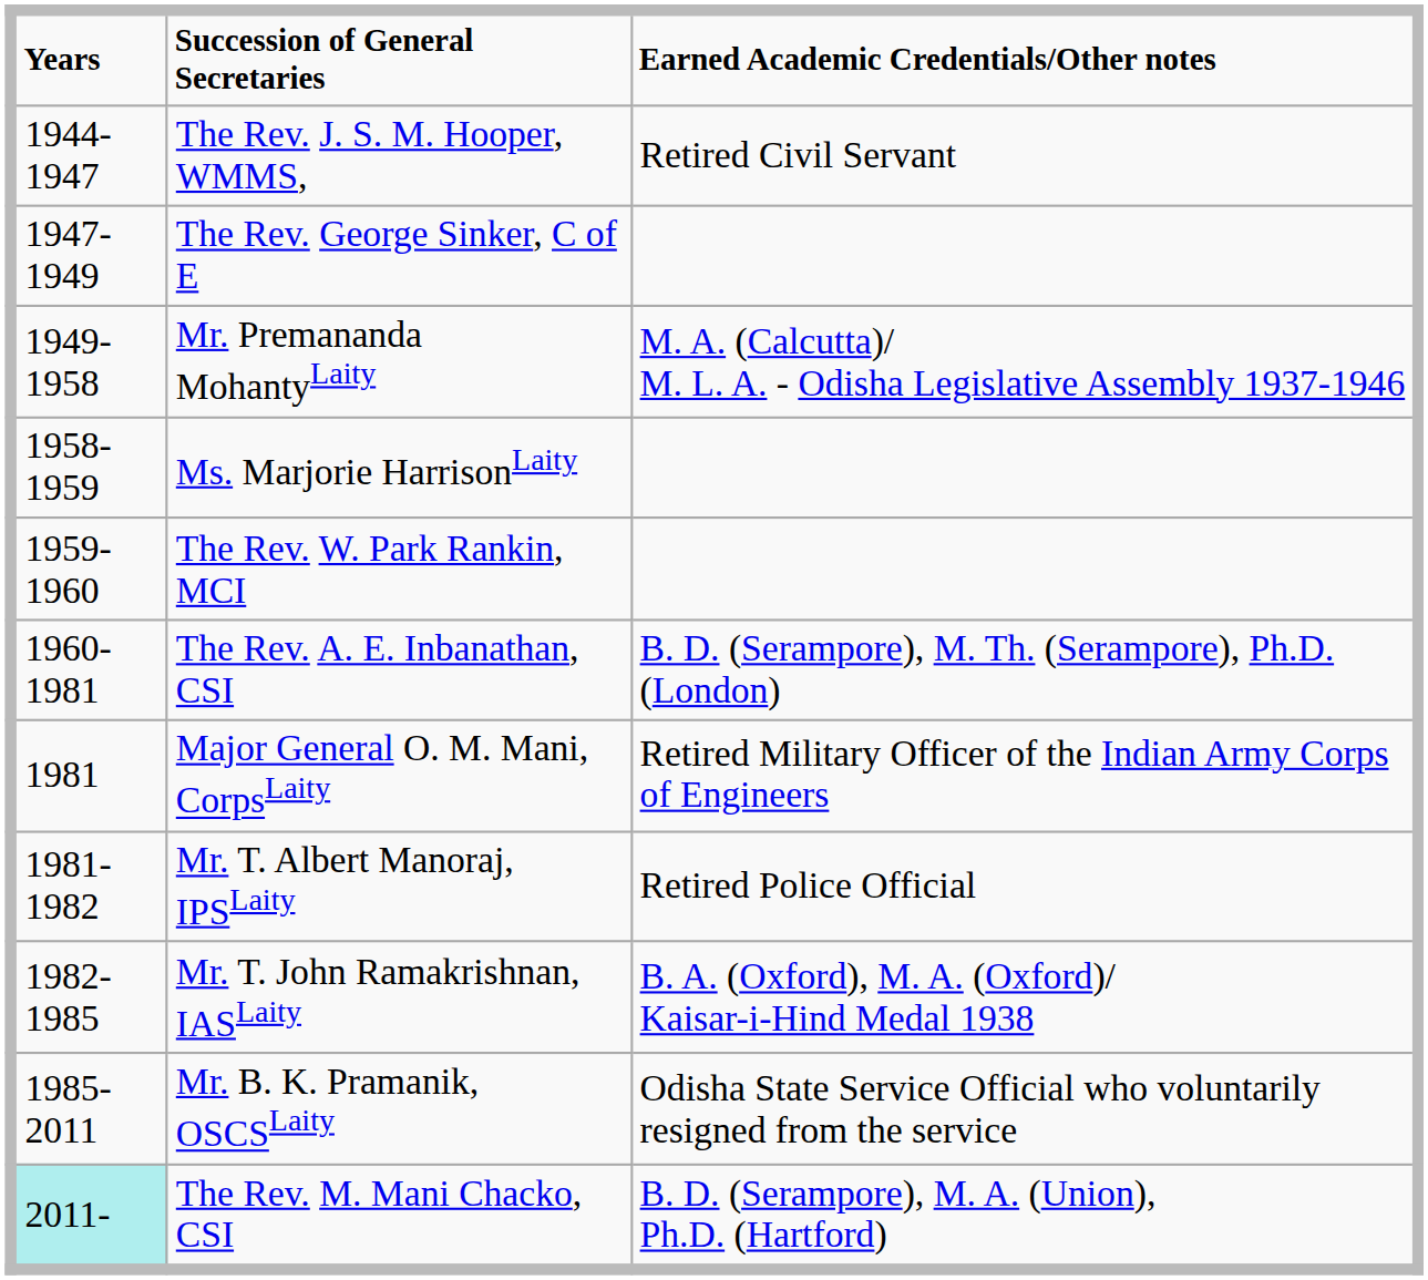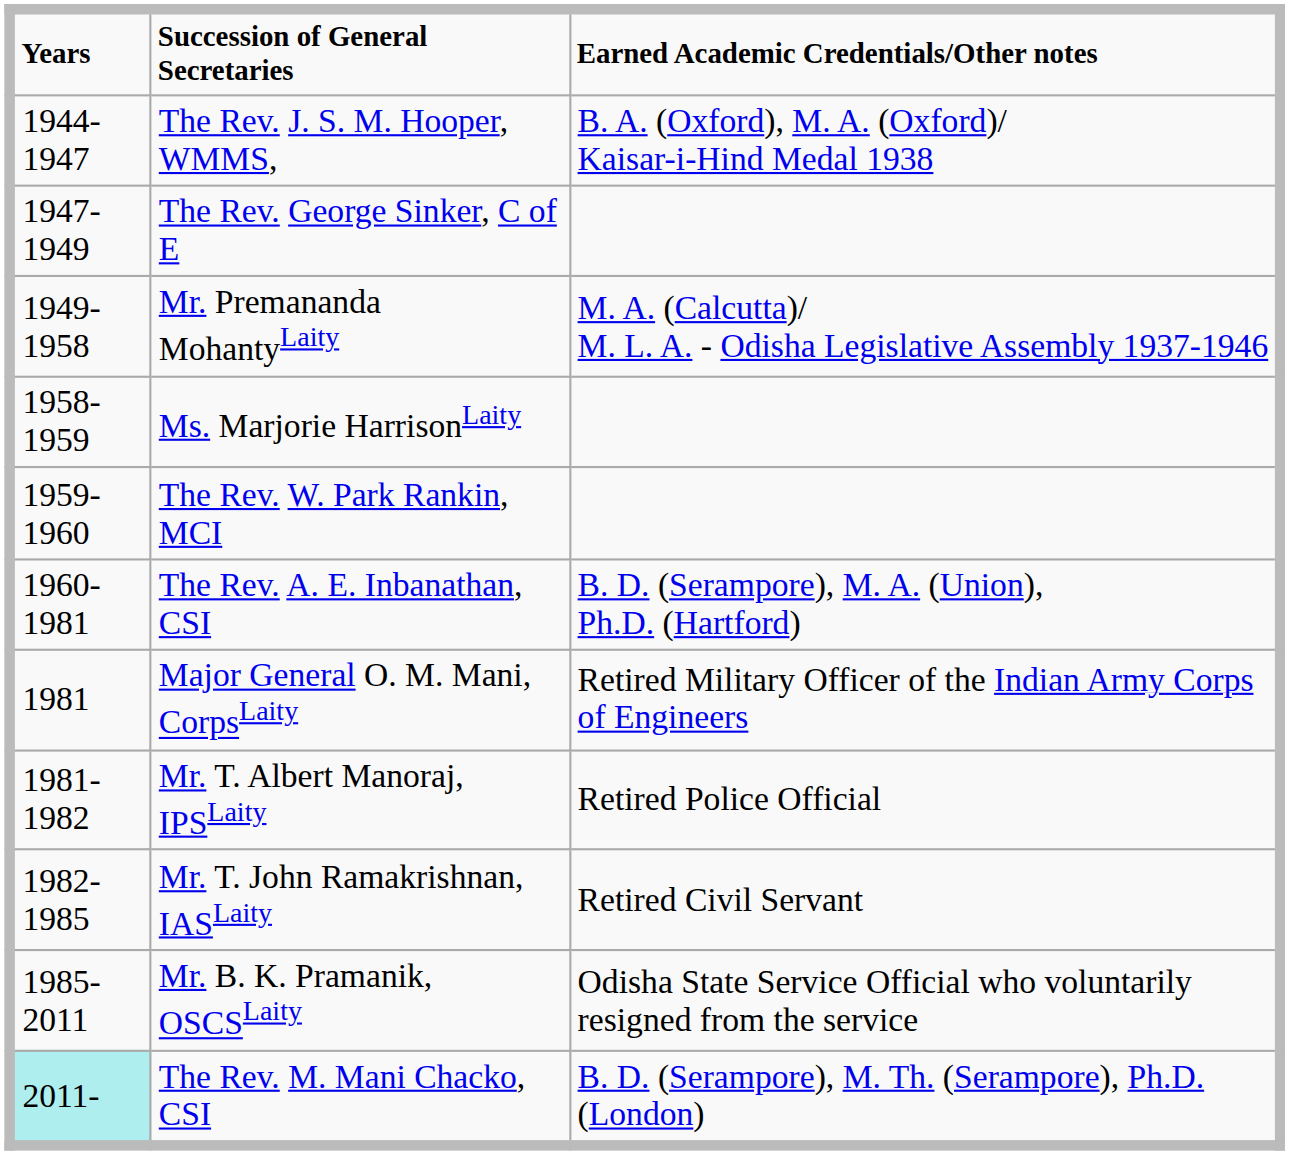 <table class="wikitable" style="border: 5px solid #BBB; margin: .96em 0 0 .9em;">
 <tr style="font-size: 86%;">
 <td><strong>Years</strong></td>
 <td><strong>Succession of General Secretaries</strong></td>
 <td><strong>Earned Academic Credentials/Other notes</strong></td>
 </tr>
 <tr>
 <td>1944-1947</td>
 <td><a href='#'>The Rev.</a> <a href='#'>J. S. M. Hooper</a>, <a href='#'>WMMS</a>,</td>
-<td>Retired Civil Servant</td>
+<td><a href='#'>B. A.</a> (<a href='#'>Oxford</a>), <a href='#'>M. A.</a> (<a href='#'>Oxford</a>)/<br><a href='#'>Kaisar-i-Hind Medal 1938</a></td>
 </tr>
 <tr>
 <td>1947-1949</td>
 <td><a href='#'>The Rev.</a> <a href='#'>George Sinker</a>, <a href='#'>C of E</a></td>
 <td></td>
 </tr>
 <tr>
 <td>1949-1958</td>
 <td><a href='#'>Mr.</a> Premananda Mohanty<sup><a href='#'>Laity</a></sup></td>
 <td><a href='#'>M. A.</a> (<a href='#'>Calcutta</a>)/<br><a href='#'>M. L. A.</a> - <a href='#'>Odisha Legislative Assembly 1937-1946</a></td>
 </tr>
 <tr>
 <td>1958-1959</td>
 <td><a href='#'>Ms.</a> Marjorie Harrison<sup><a href='#'>Laity</a></sup></td>
 <td></td>
 </tr>
 <tr>
 <td>1959-1960</td>
 <td><a href='#'>The Rev.</a> <a href='#'>W. Park Rankin</a>, <a href='#'>MCI</a></td>
 <td></td>
 </tr>
 <tr>
 <td>1960-1981</td>
 <td><a href='#'>The Rev.</a> <a href='#'>A. E. Inbanathan</a>, <a href='#'>CSI</a></td>
-<td><a href='#'>B. D.</a> (<a href='#'>Serampore</a>), <a href='#'>M. Th.</a> (<a href='#'>Serampore</a>), <a href='#'>Ph.D.</a> (<a href='#'>London</a>)</td>
+<td><a href='#'>B. D.</a> (<a href='#'>Serampore</a>), <a href='#'>M. A.</a> (<a href='#'>Union</a>),<br> <a href='#'>Ph.D.</a> (<a href='#'>Hartford</a>)</td>
 </tr>
 <tr>
 <td>1981</td>
 <td><a href='#'>Major General</a> O. M. Mani, <a href='#'>Corps</a><sup><a href='#'>Laity</a></sup></td>
 <td>Retired Military Officer of the <a href='#'>Indian Army Corps of Engineers</a></td>
 </tr>
 <tr>
 <td>1981-1982</td>
 <td><a href='#'>Mr.</a> T. Albert Manoraj, <a href='#'>IPS</a><sup><a href='#'>Laity</a></sup></td>
 <td>Retired Police Official</td>
 </tr>
 <tr>
 <td>1982-1985</td>
 <td><a href='#'>Mr.</a> T. John Ramakrishnan, <a href='#'>IAS</a><sup><a href='#'>Laity</a></sup></td>
-<td><a href='#'>B. A.</a> (<a href='#'>Oxford</a>), <a href='#'>M. A.</a> (<a href='#'>Oxford</a>)/<br><a href='#'>Kaisar-i-Hind Medal 1938</a></td>
+<td>Retired Civil Servant</td>
 </tr>
 <tr>
 <td>1985-2011</td>
 <td><a href='#'>Mr.</a> B. K. Pramanik, <a href='#'>OSCS</a><sup><a href='#'>Laity</a></sup></td>
 <td>Odisha State Service Official who voluntarily resigned from the service</td>
 </tr>
 <tr>
 <td style="background: paleturquoise;">2011-</td>
 <td><a href='#'>The Rev.</a> <a href='#'>M. Mani Chacko</a>, <a href='#'>CSI</a></td>
-<td><a href='#'>B. D.</a> (<a href='#'>Serampore</a>), <a href='#'>M. A.</a> (<a href='#'>Union</a>),<br> <a href='#'>Ph.D.</a> (<a href='#'>Hartford</a>)</td>
+<td><a href='#'>B. D.</a> (<a href='#'>Serampore</a>), <a href='#'>M. Th.</a> (<a href='#'>Serampore</a>), <a href='#'>Ph.D.</a> (<a href='#'>London</a>)</td>
 </tr>
 </table>
